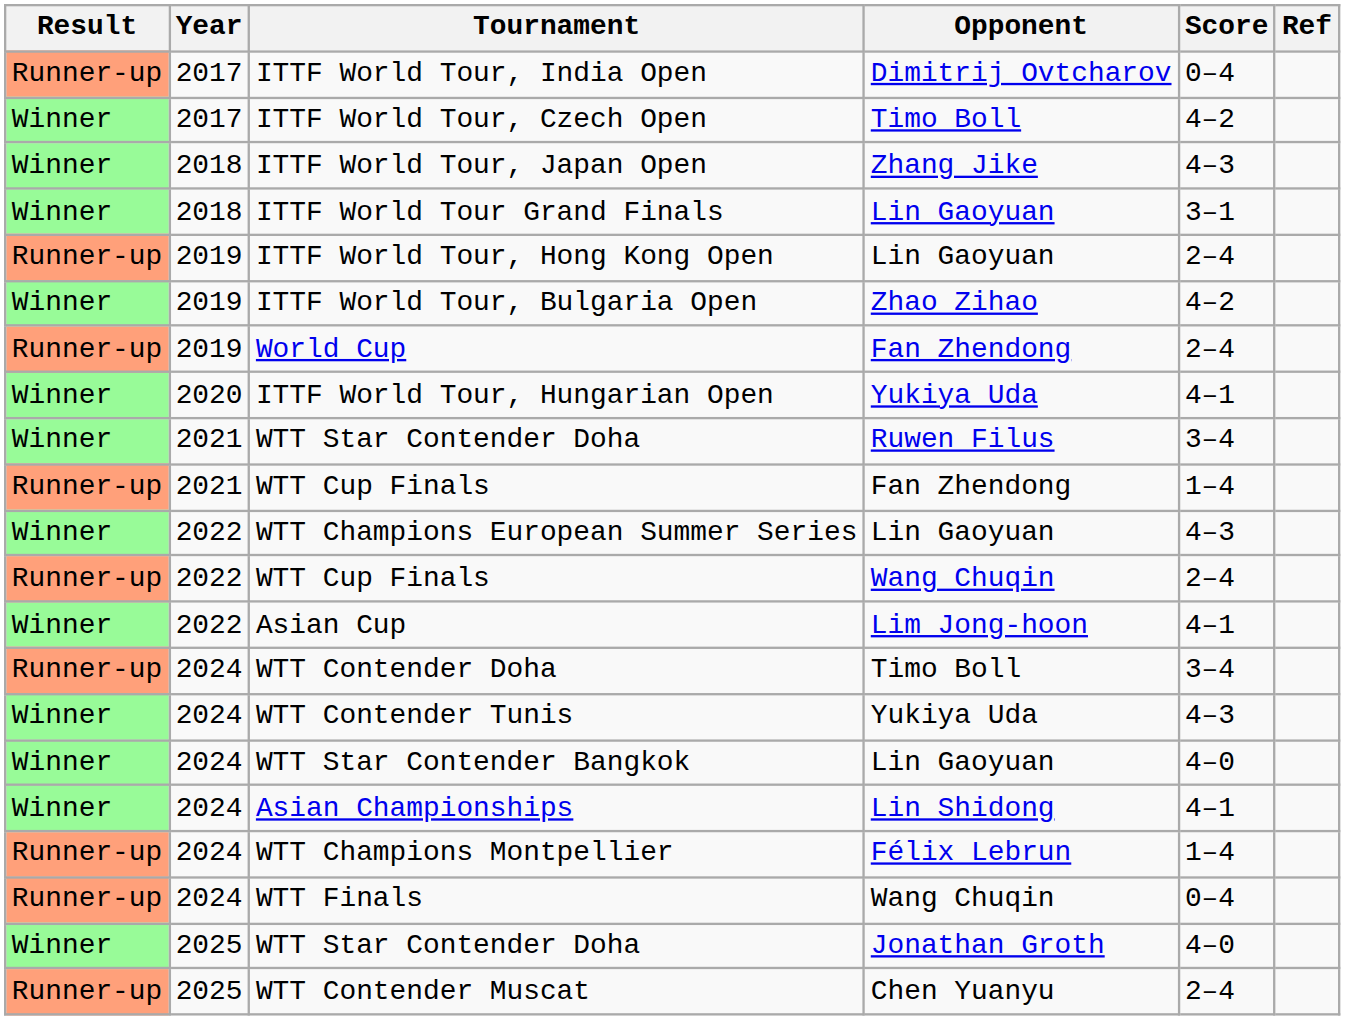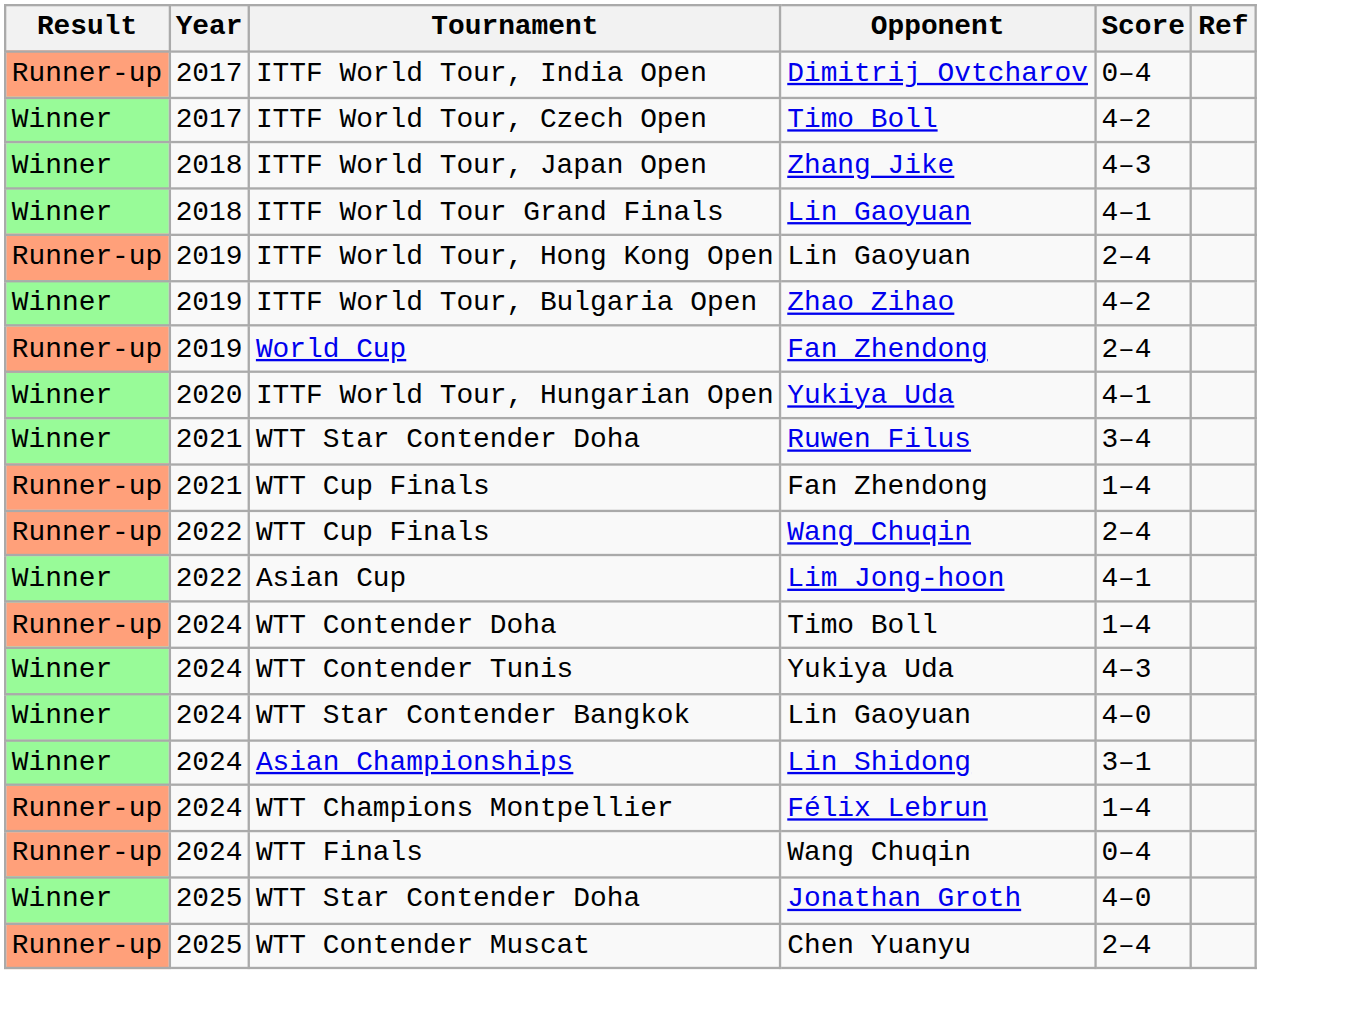 <table class="wikitable sortable" style="font-size:small;">
 <tr>
 <th>Result</th>
 <th class="unsortable">Year</th>
 <th>Tournament</th>
 <th>Opponent</th>
 <th>Score</th>
 <th class="unsortable">Ref</th>
 </tr>
 <tr>
 <td style="background: #ffa07a;">Runner-up</td>
 <td>2017</td>
 <td>ITTF World Tour, India Open</td>
 <td> <a href='#'>Dimitrij Ovtcharov</a></td>
 <td>0–4</td>
 <td></td>
 </tr>
 <tr>
 <td style="background: #98fb98;">Winner</td>
 <td>2017</td>
 <td>ITTF World Tour, Czech Open</td>
 <td> <a href='#'>Timo Boll</a></td>
 <td>4–2</td>
 <td></td>
 </tr>
 <tr>
 <td style="background: #98fb98;">Winner</td>
 <td>2018</td>
 <td>ITTF World Tour, Japan Open</td>
 <td> <a href='#'>Zhang Jike</a></td>
 <td>4–3</td>
 <td></td>
 </tr>
 <tr>
 <td style="background: #98fb98;">Winner</td>
 <td>2018</td>
 <td>ITTF World Tour Grand Finals</td>
 <td> <a href='#'>Lin Gaoyuan</a></td>
-<td>3–1</td>
+<td>4–1</td>
 <td></td>
 </tr>
 <tr>
 <td style="background: #ffa07a;">Runner-up</td>
 <td>2019</td>
 <td>ITTF World Tour, Hong Kong Open</td>
 <td> Lin Gaoyuan</td>
 <td>2–4</td>
 <td></td>
 </tr>
 <tr>
 <td style="background: #98fb98;">Winner</td>
 <td>2019</td>
 <td>ITTF World Tour, Bulgaria Open</td>
 <td> <a href='#'>Zhao Zihao</a></td>
 <td>4–2</td>
 <td></td>
 </tr>
 <tr>
 <td style="background: #ffa07a;">Runner-up</td>
 <td>2019</td>
 <td><a href='#'>World Cup</a></td>
 <td> <a href='#'>Fan Zhendong</a></td>
 <td>2–4</td>
 <td></td>
 </tr>
 <tr>
 <td style="background: #98fb98;">Winner</td>
 <td>2020</td>
 <td>ITTF World Tour, Hungarian Open</td>
 <td> <a href='#'>Yukiya Uda</a></td>
 <td>4–1</td>
 <td></td>
 </tr>
 <tr>
 <td style="background: #98fb98;">Winner</td>
 <td>2021</td>
 <td>WTT Star Contender Doha</td>
 <td> <a href='#'>Ruwen Filus</a></td>
 <td>3–4</td>
 <td></td>
 </tr>
 <tr>
 <td style="background: #ffa07a;">Runner-up</td>
 <td>2021</td>
 <td>WTT Cup Finals</td>
 <td> Fan Zhendong</td>
 <td>1–4</td>
 <td></td>
 </tr>
 <tr>
-<td style="background: #98fb98;">Winner</td>
-<td>2022</td>
-<td>WTT Champions European Summer Series</td>
-<td> Lin Gaoyuan</td>
-<td>4–3</td>
-<td></td>
-</tr>
-<tr>
 <td style="background: #ffa07a;">Runner-up</td>
 <td>2022</td>
 <td>WTT Cup Finals</td>
 <td> <a href='#'>Wang Chuqin</a></td>
 <td>2–4</td>
 <td></td>
 </tr>
 <tr>
 <td style="background: #98fb98;">Winner</td>
 <td>2022</td>
 <td>Asian Cup</td>
 <td> <a href='#'>Lim Jong-hoon</a></td>
 <td>4–1</td>
 <td></td>
 </tr>
 <tr>
 <td style="background: #ffa07a;">Runner-up</td>
 <td>2024</td>
 <td>WTT Contender Doha</td>
 <td> Timo Boll</td>
-<td>3–4</td>
+<td>1–4</td>
 <td></td>
 </tr>
 <tr>
 <td style="background: #98fb98;">Winner</td>
 <td>2024</td>
 <td>WTT Contender Tunis</td>
 <td> Yukiya Uda</td>
 <td>4–3</td>
 <td></td>
 </tr>
 <tr>
 <td style="background: #98fb98;">Winner</td>
 <td>2024</td>
 <td>WTT Star Contender Bangkok</td>
 <td> Lin Gaoyuan</td>
 <td>4–0</td>
 <td></td>
 </tr>
 <tr>
 <td style="background: #98fb98;">Winner</td>
 <td>2024</td>
 <td><a href='#'>Asian Championships</a></td>
 <td> <a href='#'>Lin Shidong</a></td>
-<td>4–1</td>
+<td>3–1</td>
 <td></td>
 </tr>
 <tr>
 <td style="background: #ffa07a;">Runner-up</td>
 <td>2024</td>
 <td>WTT Champions Montpellier</td>
 <td> <a href='#'>Félix Lebrun</a></td>
 <td>1–4</td>
 <td></td>
 </tr>
 <tr>
 <td style="background: #ffa07a;">Runner-up</td>
 <td>2024</td>
 <td>WTT Finals</td>
 <td> Wang Chuqin</td>
 <td>0–4</td>
 <td></td>
 </tr>
 <tr>
 <td style="background: #98fb98;">Winner</td>
 <td>2025</td>
 <td>WTT Star Contender Doha</td>
 <td> <a href='#'>Jonathan Groth</a></td>
 <td>4–0</td>
 <td></td>
 </tr>
 <tr>
 <td style="background: #ffa07a;">Runner-up</td>
 <td>2025</td>
 <td>WTT Contender Muscat</td>
 <td> Chen Yuanyu</td>
 <td>2–4</td>
 <td></td>
 </tr>
 </table>
